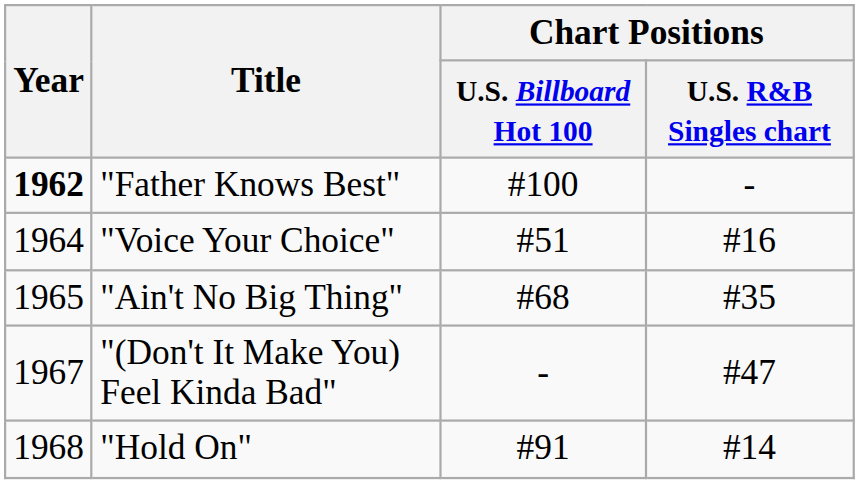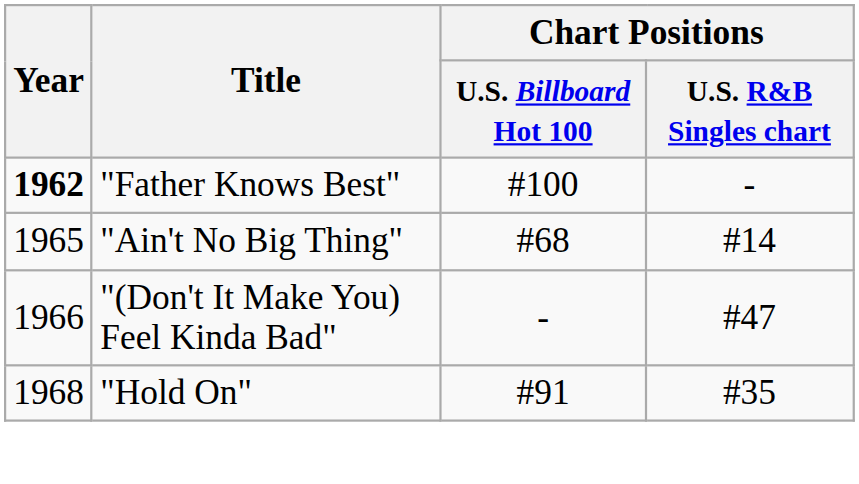 <table class="wikitable">
 <tr>
 <th width="28" rowspan="2">Year</th>
 <th width="150" rowspan="2">Title</th>
 <th colspan="2">Chart Positions</th>
 </tr>
 <tr>
 <th width="86"><small>U.S. <a href='#'><em>Billboard</em> Hot 100</a></small></th>
 <th width="86"><small>U.S. <a href='#'>R&B Singles chart</a></small></th>
 </tr>
 <tr>
 <td><strong>1962</strong></td>
 <td>"Father Knows Best"</td>
 <td align="center">#100</td>
 <td align="center">-</td>
 </tr>
 <tr>
-<td>1964</td>
-<td>"Voice Your Choice"</td>
-<td align="center">#51</td>
-<td align="center">#16</td>
-</tr>
-<tr>
 <td>1965</td>
 <td>"Ain't No Big Thing"</td>
 <td align="center">#68</td>
-<td align="center">#35</td>
+<td align="center">#14</td>
 </tr>
 <tr>
-<td>1967</td>
+<td>1966</td>
 <td>"(Don't It Make You) Feel Kinda Bad"</td>
 <td align="center">-</td>
 <td align="center">#47</td>
 </tr>
 <tr>
 <td>1968</td>
 <td>"Hold On"</td>
 <td align="center">#91</td>
-<td align="center">#14</td>
+<td align="center">#35</td>
 </tr>
 </table>
